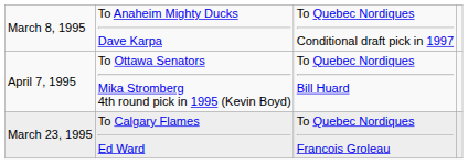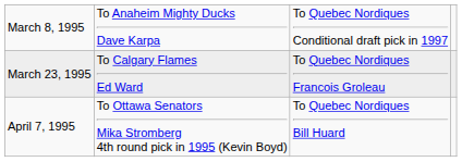 <table class="wikitable">
 <tr>
 <td>March 8, 1995</td>
 <td valign="top">To <a href='#'>Anaheim Mighty Ducks</a><hr><a href='#'>Dave Karpa</a></td>
 <td valign="top">To <a href='#'>Quebec Nordiques</a><hr>Conditional draft pick in <a href='#'>1997</a></td>
+<td></td>
+</tr>
+<tr style="background:#eee;">
+<td>March 23, 1995</td>
+<td valign="top">To <a href='#'>Calgary Flames</a><hr><a href='#'>Ed Ward</a></td>
+<td valign="top">To <a href='#'>Quebec Nordiques</a><hr><a href='#'>Francois Groleau</a></td>
 <td></td>
 </tr>
 <tr>
 <td>April 7, 1995</td>
 <td valign="top">To <a href='#'>Ottawa Senators</a><hr><a href='#'>Mika Stromberg</a> <br> 4th round pick in <a href='#'>1995</a> (Kevin Boyd)</td>
 <td valign="top">To <a href='#'>Quebec Nordiques</a><hr><a href='#'>Bill Huard</a></td>
 <td></td>
 </tr>
-<tr style="background:#eee;">
-<td>March 23, 1995</td>
-<td valign="top">To <a href='#'>Calgary Flames</a><hr><a href='#'>Ed Ward</a></td>
-<td valign="top">To <a href='#'>Quebec Nordiques</a><hr><a href='#'>Francois Groleau</a></td>
-<td></td>
-</tr>
 </table>
